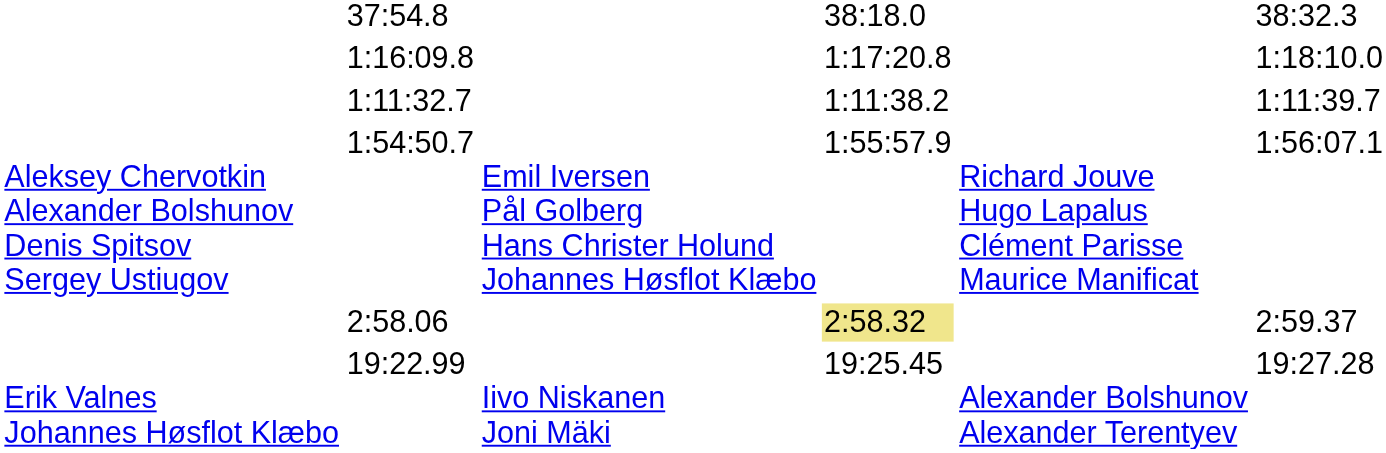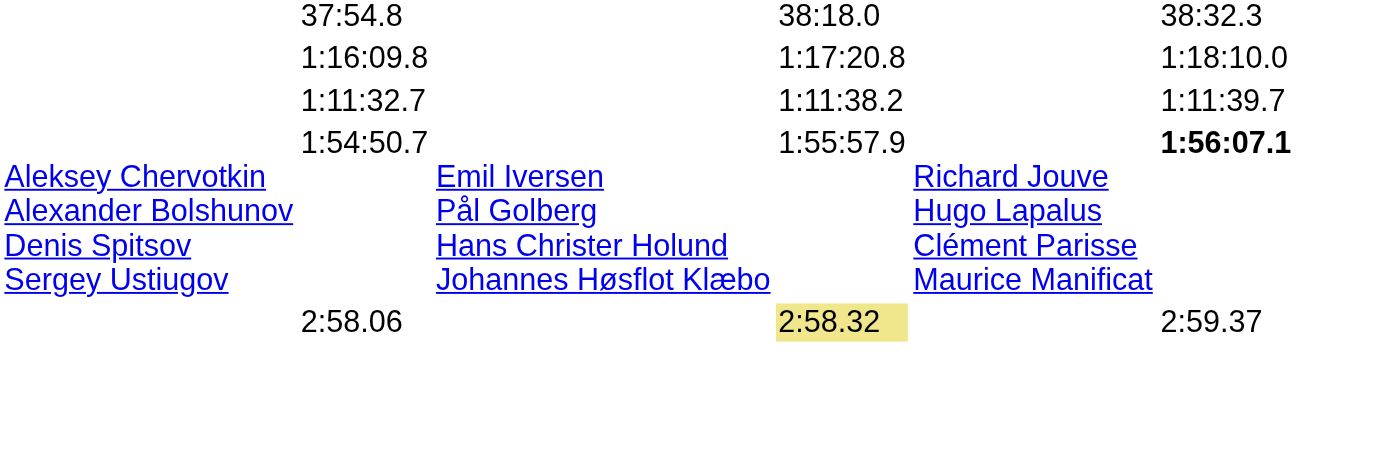 <table>
 <tr valign="top">
 <td><br></td>
 <td></td>
 <td>37:54.8</td>
 <td></td>
 <td>38:18.0</td>
 <td></td>
 <td>38:32.3</td>
 </tr>
 <tr valign="top">
 <td><br></td>
 <td></td>
 <td>1:16:09.8</td>
 <td></td>
 <td>1:17:20.8</td>
 <td></td>
 <td>1:18:10.0</td>
 </tr>
 <tr valign="top">
 <td><br></td>
 <td></td>
 <td>1:11:32.7</td>
 <td></td>
 <td>1:11:38.2</td>
 <td></td>
 <td>1:11:39.7</td>
 </tr>
 <tr valign="top">
 <td><br></td>
 <td><br><a href='#'>Aleksey Chervotkin</a><br><a href='#'>Alexander Bolshunov</a><br><a href='#'>Denis Spitsov</a><br><a href='#'>Sergey Ustiugov</a></td>
 <td>1:54:50.7</td>
 <td><br><a href='#'>Emil Iversen</a><br><a href='#'>Pål Golberg</a><br><a href='#'>Hans Christer Holund</a><br><a href='#'>Johannes Høsflot Klæbo</a></td>
 <td>1:55:57.9</td>
 <td><br> <a href='#'>Richard Jouve</a><br><a href='#'>Hugo Lapalus</a><br><a href='#'>Clément Parisse</a><br><a href='#'>Maurice Manificat</a></td>
-<td>1:56:07.1</td>
+<td><strong>1:56:07.1</strong></td>
 </tr>
 <tr>
 <td><br></td>
 <td></td>
 <td>2:58.06</td>
 <td></td>
 <td style="background: khaki;">2:58.32</td>
 <td></td>
 <td>2:59.37</td>
 </tr>
-<tr valign="top">
-<td><br></td>
-<td><br><a href='#'>Erik Valnes</a><br><a href='#'>Johannes Høsflot Klæbo</a></td>
-<td>19:22.99</td>
-<td><br><a href='#'>Iivo Niskanen</a><br><a href='#'>Joni Mäki</a></td>
-<td>19:25.45</td>
-<td><br><a href='#'>Alexander Bolshunov</a><br><a href='#'>Alexander Terentyev</a></td>
-<td>19:27.28</td>
-</tr>
 </table>
